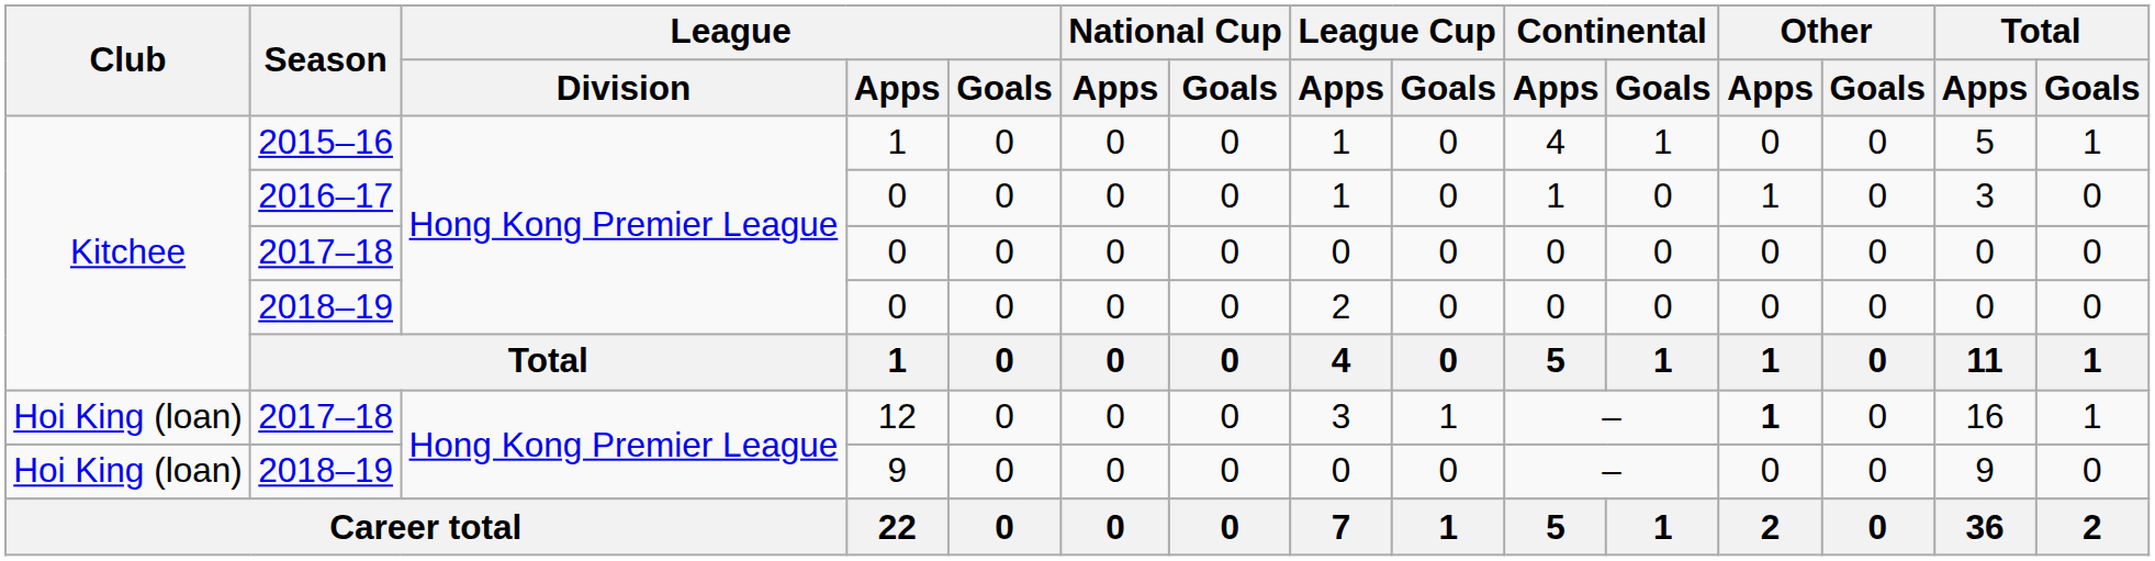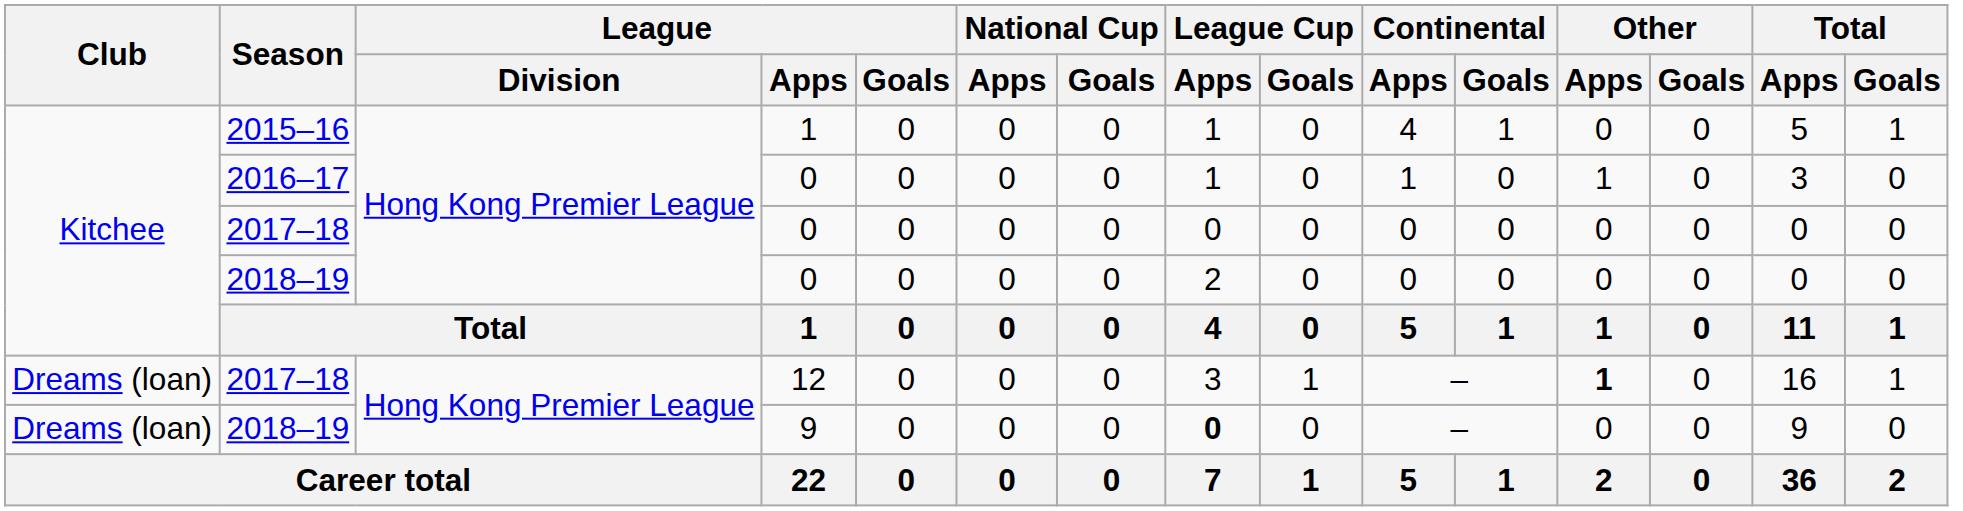 <table class="wikitable" style="text-align: center">
 <tr>
 <th rowspan="2">Club</th>
 <th rowspan="2">Season</th>
 <th colspan="3">League</th>
 <th colspan="2">National Cup</th>
 <th colspan="2">League Cup</th>
 <th colspan="2">Continental</th>
 <th colspan="2">Other</th>
 <th colspan="2">Total</th>
 </tr>
 <tr>
 <th>Division</th>
 <th>Apps</th>
 <th>Goals</th>
 <th>Apps</th>
 <th>Goals</th>
 <th>Apps</th>
 <th>Goals</th>
 <th>Apps</th>
 <th>Goals</th>
 <th>Apps</th>
 <th>Goals</th>
 <th>Apps</th>
 <th>Goals</th>
 </tr>
 <tr>
 <td rowspan="5"><a href='#'>Kitchee</a></td>
 <td><a href='#'>2015–16</a></td>
 <td rowspan="4"><a href='#'>Hong Kong Premier League</a></td>
 <td>1</td>
 <td>0</td>
 <td>0</td>
 <td>0</td>
 <td>1</td>
 <td>0</td>
 <td>4</td>
 <td>1</td>
 <td>0</td>
 <td>0</td>
 <td>5</td>
 <td>1</td>
 </tr>
 <tr>
 <td><a href='#'>2016–17</a></td>
 <td>0</td>
 <td>0</td>
 <td>0</td>
 <td>0</td>
 <td>1</td>
 <td>0</td>
 <td>1</td>
 <td>0</td>
 <td>1</td>
 <td>0</td>
 <td>3</td>
 <td>0</td>
 </tr>
 <tr>
 <td><a href='#'>2017–18</a></td>
 <td>0</td>
 <td>0</td>
 <td>0</td>
 <td>0</td>
 <td>0</td>
 <td>0</td>
 <td>0</td>
 <td>0</td>
 <td>0</td>
 <td>0</td>
 <td>0</td>
 <td>0</td>
 </tr>
 <tr>
 <td><a href='#'>2018–19</a></td>
 <td>0</td>
 <td>0</td>
 <td>0</td>
 <td>0</td>
 <td>2</td>
 <td>0</td>
 <td>0</td>
 <td>0</td>
 <td>0</td>
 <td>0</td>
 <td>0</td>
 <td>0</td>
 </tr>
 <tr>
 <th colspan="2"><strong>Total</strong></th>
 <th>1</th>
 <th>0</th>
 <th>0</th>
 <th>0</th>
 <th>4</th>
 <th>0</th>
 <th>5</th>
 <th>1</th>
 <th>1</th>
 <th>0</th>
 <th>11</th>
 <th>1</th>
 </tr>
 <tr>
-<td><a href='#'>Hoi King</a> (loan)</td>
+<td><a href='#'>Dreams</a> (loan)</td>
 <td><a href='#'>2017–18</a></td>
 <td rowspan="2"><a href='#'>Hong Kong Premier League</a></td>
 <td>12</td>
 <td>0</td>
 <td>0</td>
 <td>0</td>
 <td>3</td>
 <td>1</td>
 <td colspan="2">–</td>
 <td><strong>1</strong></td>
 <td>0</td>
 <td>16</td>
 <td>1</td>
 </tr>
 <tr>
-<td><a href='#'>Hoi King</a> (loan)</td>
+<td><a href='#'>Dreams</a> (loan)</td>
 <td><a href='#'>2018–19</a></td>
 <td>9</td>
 <td>0</td>
 <td>0</td>
 <td>0</td>
-<td>0</td>
+<td><strong>0</strong></td>
 <td>0</td>
 <td colspan="2">–</td>
 <td>0</td>
 <td>0</td>
 <td>9</td>
 <td>0</td>
 </tr>
 <tr>
 <th colspan=3>Career total</th>
 <th>22</th>
 <th>0</th>
 <th>0</th>
 <th>0</th>
 <th>7</th>
 <th>1</th>
 <th>5</th>
 <th>1</th>
 <th>2</th>
 <th>0</th>
 <th>36</th>
 <th>2</th>
 </tr>
 </table>
